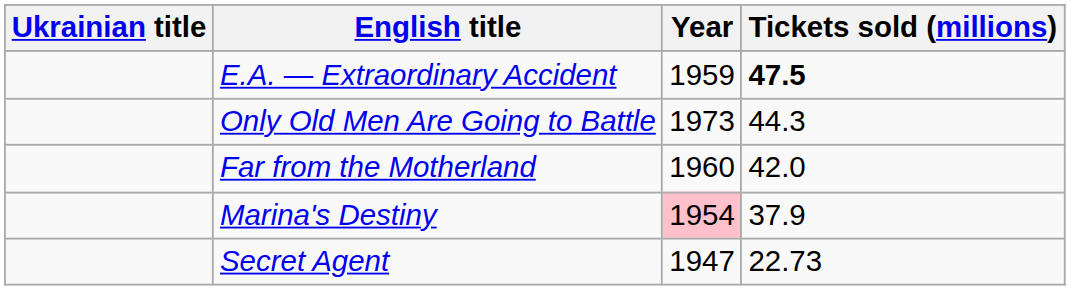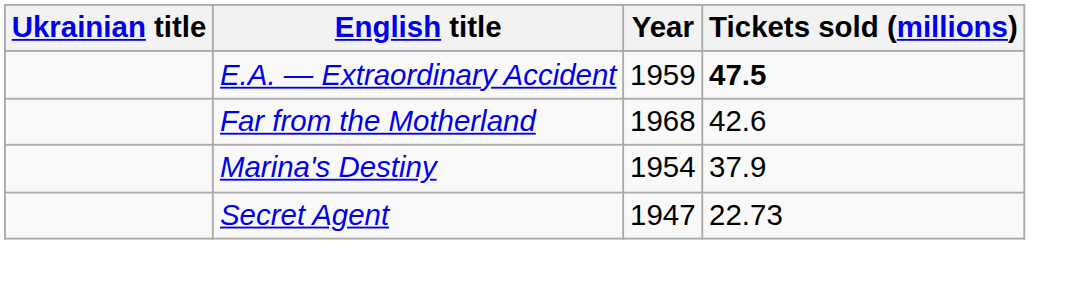 <table class="wikitable sortable">
 <tr>
 <th><a href='#'>Ukrainian</a> title</th>
 <th><a href='#'>English</a> title</th>
 <th>Year</th>
 <th>Tickets sold (<a href='#'>millions</a>)</th>
 </tr>
 <tr>
 <td><em></em></td>
 <td><em><a href='#'>E.A. — Extraordinary Accident</a></em></td>
 <td>1959</td>
 <td><strong>47.5</strong></td>
 </tr>
 <tr>
 <td><em></em></td>
-<td><em><a href='#'>Only Old Men Are Going to Battle</a></em></td>
-<td>1973</td>
-<td>44.3</td>
-</tr>
-<tr>
-<td><em></em></td>
 <td><em><a href='#'>Far from the Motherland</a></em></td>
-<td>1960</td>
-<td>42.0</td>
+<td>1968</td>
+<td>42.6</td>
 </tr>
 <tr>
 <td><em></em></td>
 <td><em><a href='#'>Marina's Destiny</a></em></td>
-<td style="background: pink;">1954</td>
+<td>1954</td>
 <td>37.9</td>
 </tr>
 <tr>
 <td><em></em></td>
 <td><em><a href='#'>Secret Agent</a></em></td>
 <td>1947</td>
 <td>22.73</td>
 </tr>
 </table>
